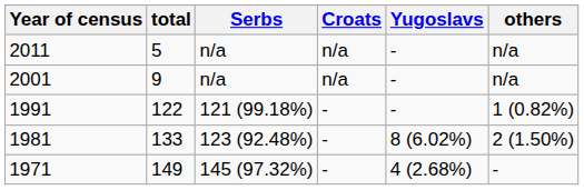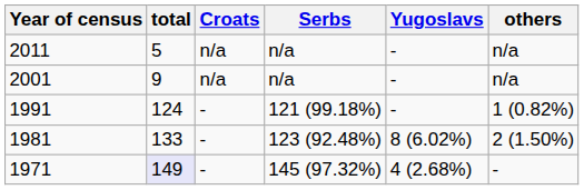 <table class="wikitable">
 <tr>
 <th>Year of census</th>
 <th>total</th>
+<th><a href='#'>Croats</a></th>
 <th><a href='#'>Serbs</a></th>
-<th><a href='#'>Croats</a></th>
 <th><a href='#'>Yugoslavs</a></th>
 <th>others</th>
 </tr>
 <tr>
 <td>2011</td>
 <td>5</td>
 <td>n/a</td>
 <td>n/a</td>
 <td>-</td>
 <td>n/a</td>
 </tr>
 <tr>
 <td>2001</td>
 <td>9</td>
 <td>n/a</td>
 <td>n/a</td>
 <td>-</td>
 <td>n/a</td>
 </tr>
 <tr>
 <td>1991</td>
-<td>122</td>
+<td>124</td>
+<td>-</td>
 <td>121 (99.18%)</td>
-<td>-</td>
 <td>-</td>
 <td>1 (0.82%)</td>
 </tr>
 <tr>
 <td>1981</td>
 <td>133</td>
+<td>-</td>
 <td>123 (92.48%)</td>
-<td>-</td>
 <td>8 (6.02%)</td>
 <td>2 (1.50%)</td>
 </tr>
 <tr>
 <td>1971</td>
-<td>149</td>
+<td style="background: lavender;">149</td>
+<td>-</td>
 <td>145 (97.32%)</td>
-<td>-</td>
 <td>4 (2.68%)</td>
 <td>-</td>
 </tr>
 </table>
